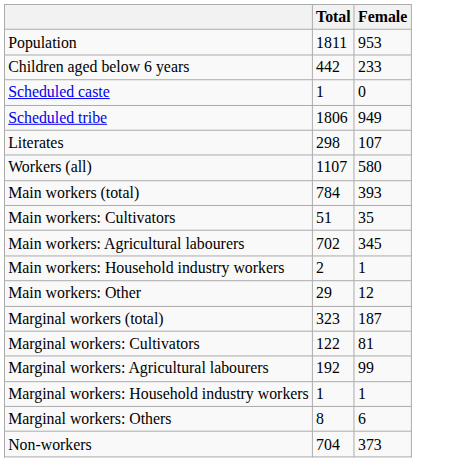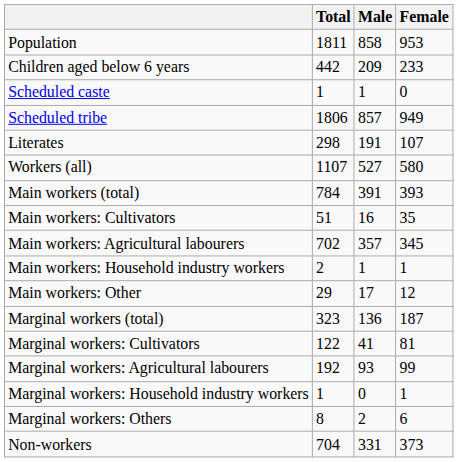 <table class="wikitable sortable">
 <tr>
 <th></th>
 <th>Total</th>
+<th>Male</th>
 <th>Female</th>
 </tr>
 <tr>
 <td>Population</td>
 <td>1811</td>
+<td>858</td>
 <td>953</td>
 </tr>
 <tr>
 <td>Children aged below 6 years</td>
 <td>442</td>
+<td>209</td>
 <td>233</td>
 </tr>
 <tr>
 <td><a href='#'>Scheduled caste</a></td>
+<td>1</td>
 <td>1</td>
 <td>0</td>
 </tr>
 <tr>
 <td><a href='#'>Scheduled tribe</a></td>
 <td>1806</td>
+<td>857</td>
 <td>949</td>
 </tr>
 <tr>
 <td>Literates</td>
 <td>298</td>
+<td>191</td>
 <td>107</td>
 </tr>
 <tr>
 <td>Workers (all)</td>
 <td>1107</td>
+<td>527</td>
 <td>580</td>
 </tr>
 <tr>
 <td>Main workers (total)</td>
 <td>784</td>
+<td>391</td>
 <td>393</td>
 </tr>
 <tr>
 <td>Main workers: Cultivators</td>
 <td>51</td>
+<td>16</td>
 <td>35</td>
 </tr>
 <tr>
 <td>Main workers: Agricultural labourers</td>
 <td>702</td>
+<td>357</td>
 <td>345</td>
 </tr>
 <tr>
 <td>Main workers: Household industry workers</td>
 <td>2</td>
 <td>1</td>
+<td>1</td>
 </tr>
 <tr>
 <td>Main workers: Other</td>
 <td>29</td>
+<td>17</td>
 <td>12</td>
 </tr>
 <tr>
 <td>Marginal workers (total)</td>
 <td>323</td>
+<td>136</td>
 <td>187</td>
 </tr>
 <tr>
 <td>Marginal workers: Cultivators</td>
 <td>122</td>
+<td>41</td>
 <td>81</td>
 </tr>
 <tr>
 <td>Marginal workers: Agricultural labourers</td>
 <td>192</td>
+<td>93</td>
 <td>99</td>
 </tr>
 <tr>
 <td>Marginal workers: Household industry workers</td>
 <td>1</td>
+<td>0</td>
 <td>1</td>
 </tr>
 <tr>
 <td>Marginal workers: Others</td>
 <td>8</td>
+<td>2</td>
 <td>6</td>
 </tr>
 <tr>
 <td>Non-workers</td>
 <td>704</td>
+<td>331</td>
 <td>373</td>
 </tr>
 </table>
